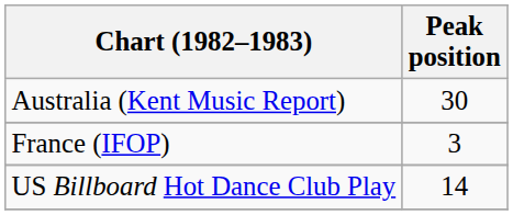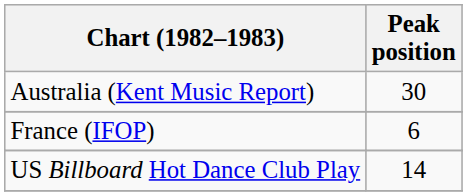 <table class="wikitable sortable">
 <tr>
 <th>Chart (1982–1983)</th>
 <th>Peak<br>position</th>
 </tr>
 <tr>
 <td>Australia (<a href='#'>Kent Music Report</a>)</td>
 <td align="center">30</td>
 </tr>
 <tr>
 </tr>
 <tr>
 </tr>
 <tr>
 <td>France (<a href='#'>IFOP</a>)</td>
-<td align="center">3</td>
+<td align="center">6</td>
 </tr>
 <tr>
 </tr>
 <tr>
 </tr>
 <tr>
 </tr>
 <tr>
 </tr>
 <tr>
 </tr>
 <tr>
 </tr>
 <tr>
 <td>US <em>Billboard</em> <a href='#'>Hot Dance Club Play</a></td>
 <td align="center">14</td>
 </tr>
 <tr>
 </tr>
 </table>
